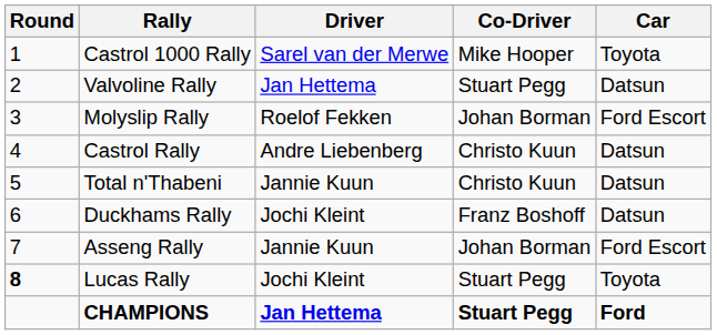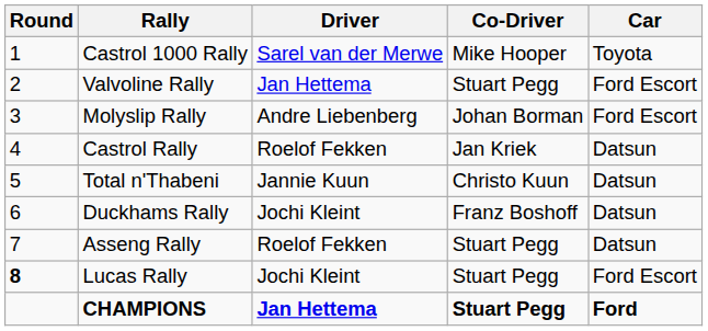 <table class="wikitable">
 <tr>
 <th>Round</th>
 <th>Rally</th>
 <th>Driver</th>
 <th>Co-Driver</th>
 <th>Car</th>
 </tr>
 <tr>
 <td>1</td>
 <td>Castrol 1000 Rally</td>
 <td><a href='#'>Sarel van der Merwe</a></td>
 <td>Mike Hooper</td>
 <td>Toyota</td>
 </tr>
 <tr>
 <td>2</td>
 <td>Valvoline Rally</td>
 <td><a href='#'>Jan Hettema</a></td>
 <td>Stuart Pegg</td>
-<td>Datsun</td>
+<td>Ford Escort</td>
 </tr>
 <tr>
 <td>3</td>
 <td>Molyslip Rally</td>
-<td>Roelof Fekken</td>
+<td>Andre Liebenberg</td>
 <td>Johan Borman</td>
 <td>Ford Escort</td>
 </tr>
 <tr>
 <td>4</td>
 <td>Castrol Rally</td>
-<td>Andre Liebenberg</td>
-<td>Christo Kuun</td>
+<td>Roelof Fekken</td>
+<td>Jan Kriek</td>
 <td>Datsun</td>
 </tr>
 <tr>
 <td>5</td>
 <td>Total n'Thabeni</td>
 <td>Jannie Kuun</td>
 <td>Christo Kuun</td>
 <td>Datsun</td>
 </tr>
 <tr>
 <td>6</td>
 <td>Duckhams Rally</td>
 <td>Jochi Kleint</td>
 <td>Franz Boshoff</td>
 <td>Datsun</td>
 </tr>
 <tr>
 <td>7</td>
 <td>Asseng Rally</td>
-<td>Jannie Kuun</td>
-<td>Johan Borman</td>
-<td>Ford Escort</td>
+<td>Roelof Fekken</td>
+<td>Stuart Pegg</td>
+<td>Datsun</td>
 </tr>
 <tr>
 <td><strong>8</strong></td>
 <td>Lucas Rally</td>
 <td>Jochi Kleint</td>
 <td>Stuart Pegg</td>
-<td>Toyota</td>
+<td>Ford Escort</td>
 </tr>
 <tr>
 <td></td>
 <td><strong>CHAMPIONS</strong></td>
 <td><strong><a href='#'>Jan Hettema</a></strong></td>
 <td><strong>Stuart Pegg</strong></td>
 <td><strong>Ford</strong></td>
 </tr>
 </table>
